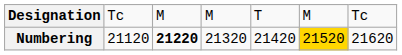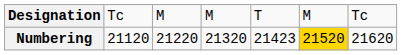 <table class="wikitable">
 <tr>
 <th>Designation</th>
 <td>Tc</td>
 <td>M</td>
 <td>M</td>
 <td>T</td>
 <td>M</td>
 <td>Tc</td>
 </tr>
 <tr>
 <th>Numbering</th>
 <td>21120</td>
-<td><strong>21220</strong></td>
+<td>21220</td>
 <td>21320</td>
-<td>21420</td>
+<td>21423</td>
 <td style="background: gold;">21520</td>
 <td>21620</td>
 </tr>
 </table>
